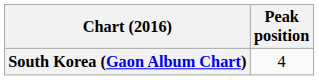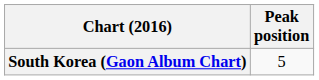 <table class="wikitable sortable plainrowheaders">
 <tr>
 <th>Chart (2016)</th>
 <th>Peak<br>position</th>
 </tr>
 <tr>
 <th scope="row">South Korea (<a href='#'>Gaon Album Chart</a>)</th>
-<td align="center">4</td>
+<td align="center">5</td>
 </tr>
 </table>
